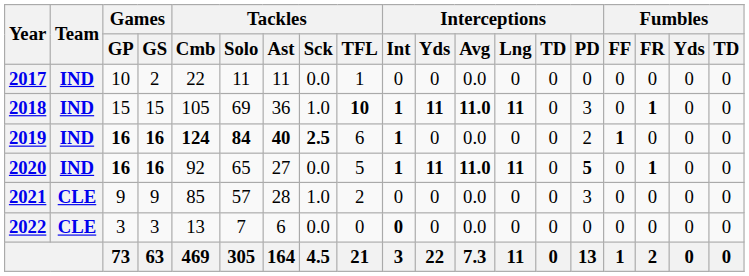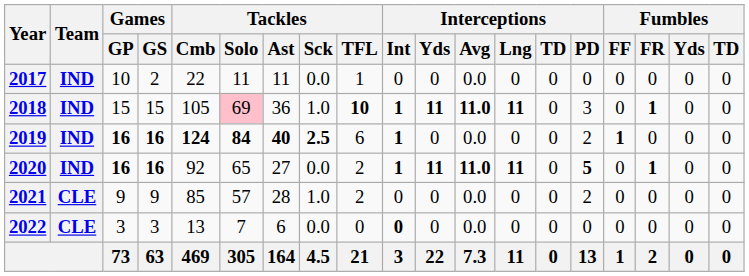 <table class="wikitable" style="text-align:center;">
 <tr>
 <th rowspan="2">Year</th>
 <th rowspan="2">Team</th>
 <th colspan="2">Games</th>
 <th colspan="5">Tackles</th>
 <th colspan="6">Interceptions</th>
 <th colspan="4">Fumbles</th>
 </tr>
 <tr>
 <th>GP</th>
 <th>GS</th>
 <th>Cmb</th>
 <th>Solo</th>
 <th>Ast</th>
 <th>Sck</th>
 <th>TFL</th>
 <th>Int</th>
 <th>Yds</th>
 <th>Avg</th>
 <th>Lng</th>
 <th>TD</th>
 <th>PD</th>
 <th>FF</th>
 <th>FR</th>
 <th>Yds</th>
 <th>TD</th>
 </tr>
 <tr>
 <th><a href='#'>2017</a></th>
 <th><a href='#'>IND</a></th>
 <td>10</td>
 <td>2</td>
 <td>22</td>
 <td>11</td>
 <td>11</td>
 <td>0.0</td>
 <td>1</td>
 <td>0</td>
 <td>0</td>
 <td>0.0</td>
 <td>0</td>
 <td>0</td>
 <td>0</td>
 <td>0</td>
 <td>0</td>
 <td>0</td>
 <td>0</td>
 </tr>
 <tr>
 <th><a href='#'>2018</a></th>
 <th><a href='#'>IND</a></th>
 <td>15</td>
 <td>15</td>
 <td>105</td>
-<td>69</td>
+<td style="background: pink;">69</td>
 <td>36</td>
 <td>1.0</td>
 <td><strong>10</strong></td>
 <td><strong>1</strong></td>
 <td><strong>11</strong></td>
 <td><strong>11.0</strong></td>
 <td><strong>11</strong></td>
 <td>0</td>
 <td>3</td>
 <td>0</td>
 <td><strong>1</strong></td>
 <td>0</td>
 <td>0</td>
 </tr>
 <tr>
 <th><a href='#'>2019</a></th>
 <th><a href='#'>IND</a></th>
 <td><strong>16</strong></td>
 <td><strong>16</strong></td>
 <td><strong>124</strong></td>
 <td><strong>84</strong></td>
 <td><strong>40</strong></td>
 <td><strong>2.5</strong></td>
 <td>6</td>
 <td><strong>1</strong></td>
 <td>0</td>
 <td>0.0</td>
 <td>0</td>
 <td>0</td>
 <td>2</td>
 <td><strong>1</strong></td>
 <td>0</td>
 <td>0</td>
 <td>0</td>
 </tr>
 <tr>
 <th><a href='#'>2020</a></th>
 <th><a href='#'>IND</a></th>
 <td><strong>16</strong></td>
 <td><strong>16</strong></td>
 <td>92</td>
 <td>65</td>
 <td>27</td>
 <td>0.0</td>
-<td>5</td>
+<td>2</td>
 <td><strong>1</strong></td>
 <td><strong>11</strong></td>
 <td><strong>11.0</strong></td>
 <td><strong>11</strong></td>
 <td>0</td>
 <td><strong>5</strong></td>
 <td>0</td>
 <td><strong>1</strong></td>
 <td>0</td>
 <td>0</td>
 </tr>
 <tr>
 <th><a href='#'>2021</a></th>
 <th><a href='#'>CLE</a></th>
 <td>9</td>
 <td>9</td>
 <td>85</td>
 <td>57</td>
 <td>28</td>
 <td>1.0</td>
 <td>2</td>
 <td>0</td>
 <td>0</td>
 <td>0.0</td>
 <td>0</td>
 <td>0</td>
-<td>3</td>
+<td>2</td>
 <td>0</td>
 <td>0</td>
 <td>0</td>
 <td>0</td>
 </tr>
 <tr>
 <th><a href='#'>2022</a></th>
 <th><a href='#'>CLE</a></th>
 <td>3</td>
 <td>3</td>
 <td>13</td>
 <td>7</td>
 <td>6</td>
 <td>0.0</td>
 <td>0</td>
 <td><strong>0</strong></td>
 <td>0</td>
 <td>0.0</td>
 <td>0</td>
 <td>0</td>
 <td>0</td>
 <td>0</td>
 <td>0</td>
 <td>0</td>
 <td>0</td>
 </tr>
 <tr>
 <th colspan="2"></th>
 <th>73</th>
 <th>63</th>
 <th>469</th>
 <th>305</th>
 <th>164</th>
 <th>4.5</th>
 <th>21</th>
 <th>3</th>
 <th>22</th>
 <th>7.3</th>
 <th>11</th>
 <th>0</th>
 <th>13</th>
 <th>1</th>
 <th>2</th>
 <th>0</th>
 <th>0</th>
 </tr>
 </table>
